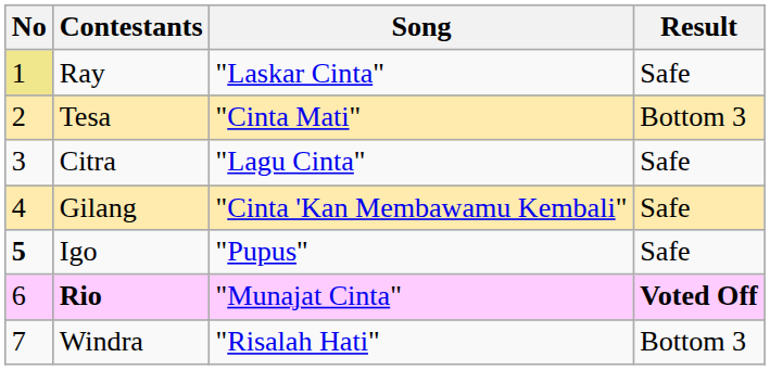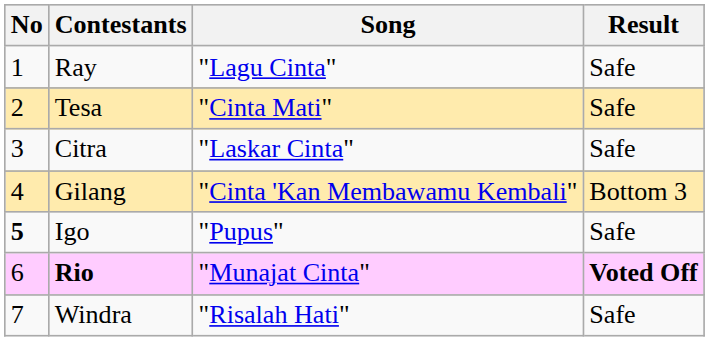 <table class="wikitable">
 <tr>
 <th>No</th>
 <th>Contestants</th>
 <th>Song </th>
 <th>Result</th>
 </tr>
 <tr>
-<td style="background: khaki;">1</td>
+<td>1</td>
 <td>Ray</td>
-<td>"<a href='#'>Laskar Cinta</a>" </td>
+<td>"<a href='#'>Lagu Cinta</a>" </td>
 <td>Safe</td>
 </tr>
 <tr bgcolor="ffebad">
 <td>2</td>
 <td>Tesa</td>
 <td>"<a href='#'>Cinta Mati</a>" </td>
-<td>Bottom 3</td>
+<td>Safe</td>
 </tr>
 <tr>
 <td>3</td>
 <td>Citra</td>
-<td>"<a href='#'>Lagu Cinta</a>" </td>
+<td>"<a href='#'>Laskar Cinta</a>" </td>
 <td>Safe</td>
 </tr>
 <tr bgcolor="ffebad">
 <td>4</td>
 <td>Gilang</td>
 <td>"<a href='#'>Cinta 'Kan Membawamu Kembali</a>" </td>
-<td>Safe</td>
+<td>Bottom 3</td>
 </tr>
 <tr>
 <td><strong>5</strong></td>
 <td>Igo</td>
 <td>"<a href='#'>Pupus</a>" </td>
 <td>Safe</td>
 </tr>
 <tr bgcolor="ffccff">
 <td>6</td>
 <td><strong>Rio</strong></td>
 <td>"<a href='#'>Munajat Cinta</a>" </td>
 <td><strong>Voted Off</strong></td>
 </tr>
 <tr>
 <td>7</td>
 <td>Windra</td>
 <td>"<a href='#'>Risalah Hati</a>" </td>
-<td>Bottom 3</td>
+<td>Safe</td>
 </tr>
 </table>
